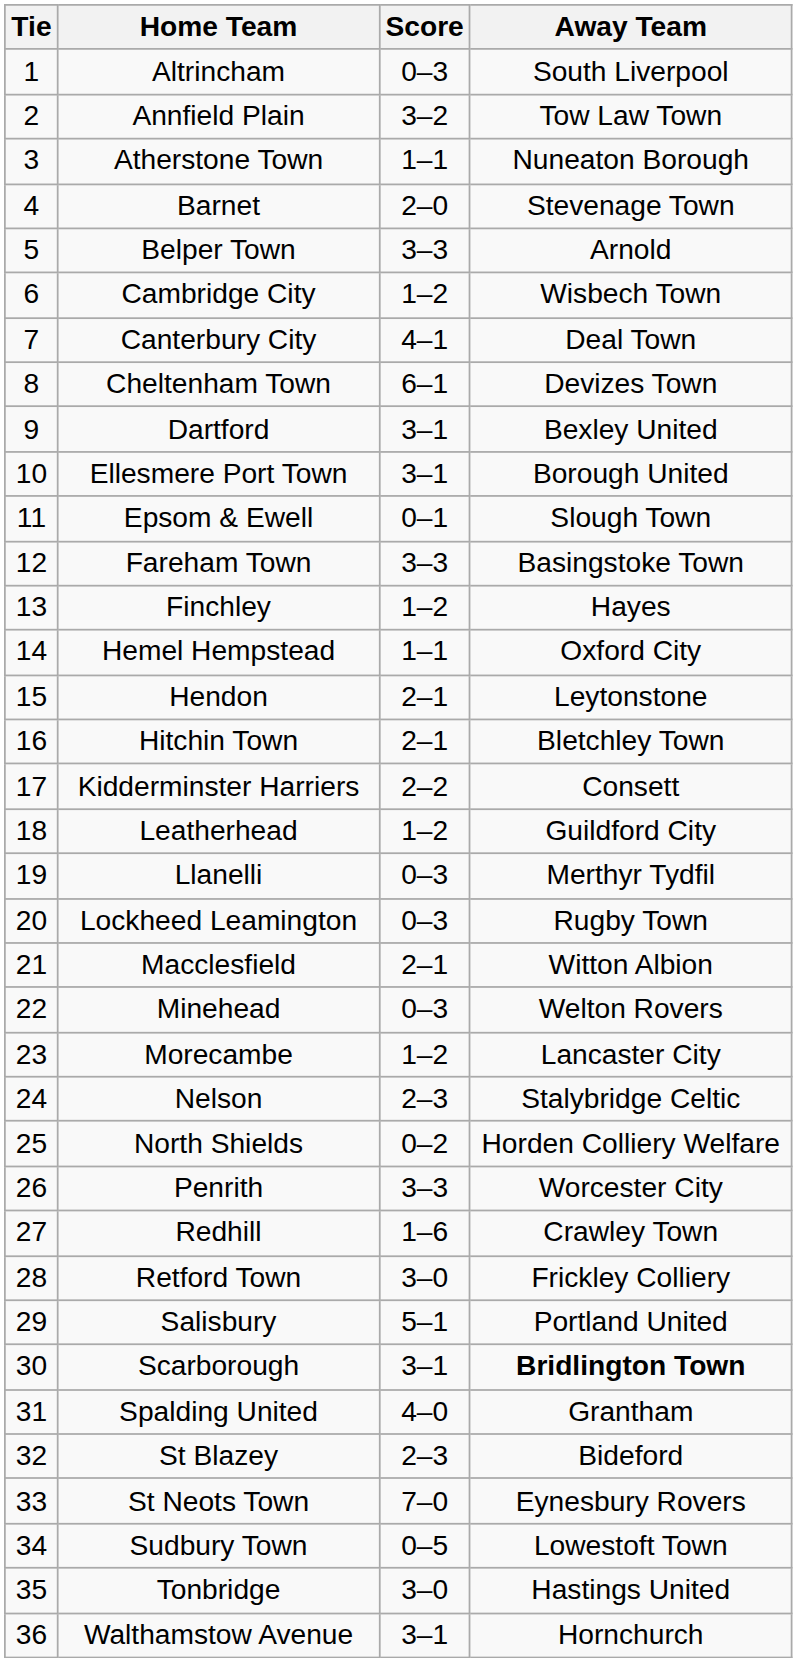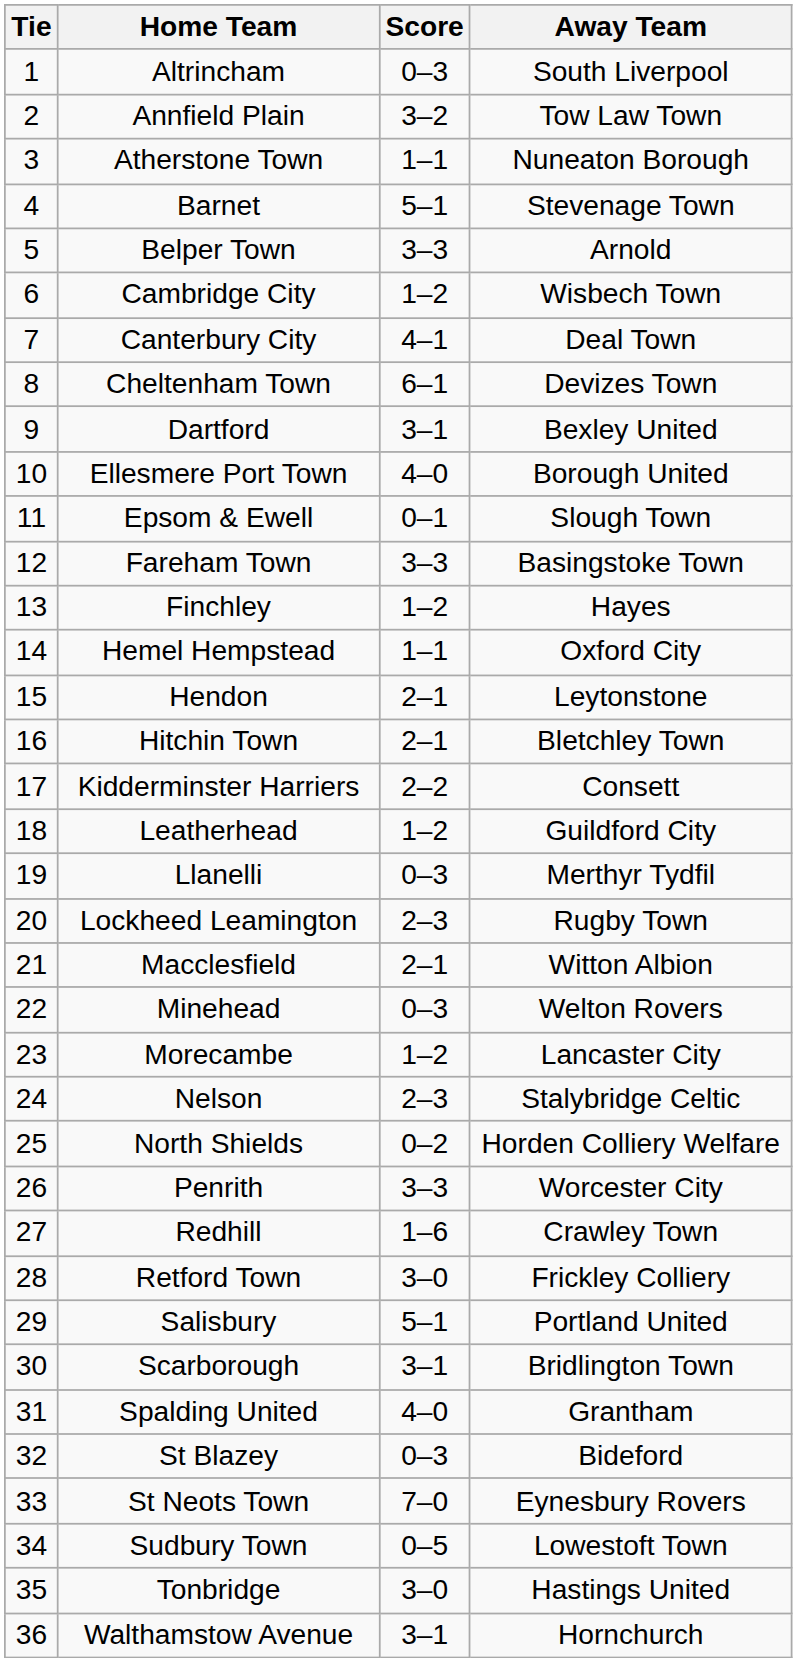 <table class="wikitable" style="text-align:center;">
 <tr>
 <th width=20>Tie</th>
 <th width=175>Home Team</th>
 <th width=20>Score</th>
 <th width=175>Away Team</th>
 </tr>
 <tr>
 <td>1</td>
 <td>Altrincham</td>
 <td>0–3</td>
 <td>South Liverpool</td>
 </tr>
 <tr>
 <td>2</td>
 <td>Annfield Plain</td>
 <td>3–2</td>
 <td>Tow Law Town</td>
 </tr>
 <tr>
 <td>3</td>
 <td>Atherstone Town</td>
 <td>1–1</td>
 <td>Nuneaton Borough</td>
 </tr>
 <tr>
 <td>4</td>
 <td>Barnet</td>
-<td>2–0</td>
+<td>5–1</td>
 <td>Stevenage Town</td>
 </tr>
 <tr>
 <td>5</td>
 <td>Belper Town</td>
 <td>3–3</td>
 <td>Arnold</td>
 </tr>
 <tr>
 <td>6</td>
 <td>Cambridge City</td>
 <td>1–2</td>
 <td>Wisbech Town</td>
 </tr>
 <tr>
 <td>7</td>
 <td>Canterbury City</td>
 <td>4–1</td>
 <td>Deal Town</td>
 </tr>
 <tr>
 <td>8</td>
 <td>Cheltenham Town</td>
 <td>6–1</td>
 <td>Devizes Town</td>
 </tr>
 <tr>
 <td>9</td>
 <td>Dartford</td>
 <td>3–1</td>
 <td>Bexley United</td>
 </tr>
 <tr>
 <td>10</td>
 <td>Ellesmere Port Town</td>
-<td>3–1</td>
+<td>4–0</td>
 <td>Borough United</td>
 </tr>
 <tr>
 <td>11</td>
 <td>Epsom & Ewell</td>
 <td>0–1</td>
 <td>Slough Town</td>
 </tr>
 <tr>
 <td>12</td>
 <td>Fareham Town</td>
 <td>3–3</td>
 <td>Basingstoke Town</td>
 </tr>
 <tr>
 <td>13</td>
 <td>Finchley</td>
 <td>1–2</td>
 <td>Hayes</td>
 </tr>
 <tr>
 <td>14</td>
 <td>Hemel Hempstead</td>
 <td>1–1</td>
 <td>Oxford City</td>
 </tr>
 <tr>
 <td>15</td>
 <td>Hendon</td>
 <td>2–1</td>
 <td>Leytonstone</td>
 </tr>
 <tr>
 <td>16</td>
 <td>Hitchin Town</td>
 <td>2–1</td>
 <td>Bletchley Town</td>
 </tr>
 <tr>
 <td>17</td>
 <td>Kidderminster Harriers</td>
 <td>2–2</td>
 <td>Consett</td>
 </tr>
 <tr>
 <td>18</td>
 <td>Leatherhead</td>
 <td>1–2</td>
 <td>Guildford City</td>
 </tr>
 <tr>
 <td>19</td>
 <td>Llanelli</td>
 <td>0–3</td>
 <td>Merthyr Tydfil</td>
 </tr>
 <tr>
 <td>20</td>
 <td>Lockheed Leamington</td>
-<td>0–3</td>
+<td>2–3</td>
 <td>Rugby Town</td>
 </tr>
 <tr>
 <td>21</td>
 <td>Macclesfield</td>
 <td>2–1</td>
 <td>Witton Albion</td>
 </tr>
 <tr>
 <td>22</td>
 <td>Minehead</td>
 <td>0–3</td>
 <td>Welton Rovers</td>
 </tr>
 <tr>
 <td>23</td>
 <td>Morecambe</td>
 <td>1–2</td>
 <td>Lancaster City</td>
 </tr>
 <tr>
 <td>24</td>
 <td>Nelson</td>
 <td>2–3</td>
 <td>Stalybridge Celtic</td>
 </tr>
 <tr>
 <td>25</td>
 <td>North Shields</td>
 <td>0–2</td>
 <td>Horden Colliery Welfare</td>
 </tr>
 <tr>
 <td>26</td>
 <td>Penrith</td>
 <td>3–3</td>
 <td>Worcester City</td>
 </tr>
 <tr>
 <td>27</td>
 <td>Redhill</td>
 <td>1–6</td>
 <td>Crawley Town</td>
 </tr>
 <tr>
 <td>28</td>
 <td>Retford Town</td>
 <td>3–0</td>
 <td>Frickley Colliery</td>
 </tr>
 <tr>
 <td>29</td>
 <td>Salisbury</td>
 <td>5–1</td>
 <td>Portland United</td>
 </tr>
 <tr>
 <td>30</td>
 <td>Scarborough</td>
 <td>3–1</td>
-<td><strong>Bridlington Town</strong></td>
+<td>Bridlington Town</td>
 </tr>
 <tr>
 <td>31</td>
 <td>Spalding United</td>
 <td>4–0</td>
 <td>Grantham</td>
 </tr>
 <tr>
 <td>32</td>
 <td>St Blazey</td>
-<td>2–3</td>
+<td>0–3</td>
 <td>Bideford</td>
 </tr>
 <tr>
 <td>33</td>
 <td>St Neots Town</td>
 <td>7–0</td>
 <td>Eynesbury Rovers</td>
 </tr>
 <tr>
 <td>34</td>
 <td>Sudbury Town</td>
 <td>0–5</td>
 <td>Lowestoft Town</td>
 </tr>
 <tr>
 <td>35</td>
 <td>Tonbridge</td>
 <td>3–0</td>
 <td>Hastings United</td>
 </tr>
 <tr>
 <td>36</td>
 <td>Walthamstow Avenue</td>
 <td>3–1</td>
 <td>Hornchurch</td>
 </tr>
 </table>
